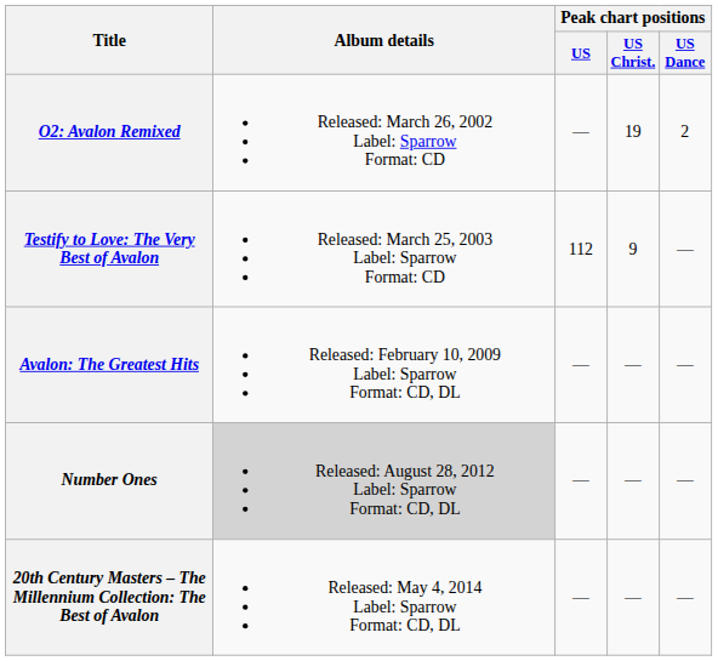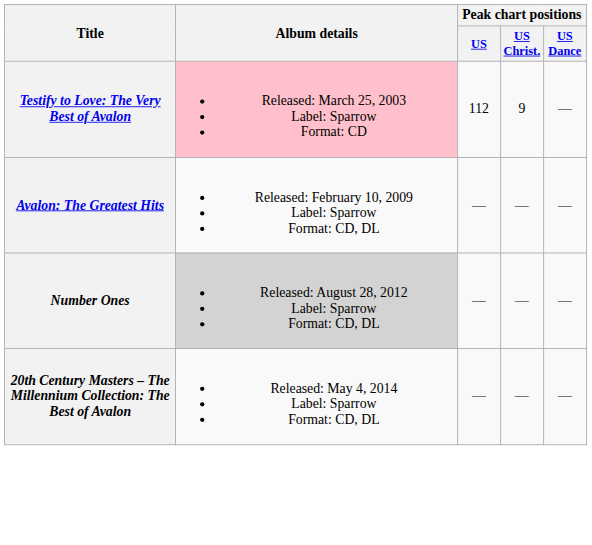 <table class="wikitable plainrowheaders" style="text-align:center;">
 <tr>
 <th scope="col" rowspan="2" style="width:12em;">Title</th>
 <th scope="col" rowspan="2" style="width:20em;">Album details</th>
 <th scope="col" colspan="3">Peak chart positions</th>
 </tr>
 <tr>
 <th scope="col" style="width:3em;font-size:90%;"><a href='#'>US</a><br></th>
 <th scope="col" style="width:3em;font-size:90%;"><a href='#'>US<br>Christ.</a><br></th>
 <th scope="col" style="width:3em;font-size:90%;"><a href='#'>US<br>Dance</a><br></th>
 </tr>
 <tr>
-<th scope="row"><em><a href='#'>O2: Avalon Remixed</a></em></th>
-<td><br><ul><li>Released: March 26, 2002</li><li>Label: <a href='#'>Sparrow</a></li><li>Format: CD</li></ul></td>
-<td>—</td>
-<td>19</td>
-<td>2</td>
-</tr>
-<tr>
 <th scope="row"><em><a href='#'>Testify to Love: The Very Best of Avalon</a></em></th>
-<td><br><ul><li>Released: March 25, 2003</li><li>Label: Sparrow</li><li>Format: CD</li></ul></td>
+<td style="background: pink;"><br><ul><li>Released: March 25, 2003</li><li>Label: Sparrow</li><li>Format: CD</li></ul></td>
 <td>112</td>
 <td>9</td>
 <td>—</td>
 </tr>
 <tr>
 <th scope="row"><em><a href='#'>Avalon: The Greatest Hits</a></em></th>
 <td><br><ul><li>Released: February 10, 2009</li><li>Label: Sparrow</li><li>Format: CD, DL</li></ul></td>
 <td>—</td>
 <td>—</td>
 <td>—</td>
 </tr>
 <tr>
 <th scope="row"><em>Number Ones</em></th>
 <td style="background: lightgrey;"><br><ul><li>Released: August 28, 2012</li><li>Label: Sparrow</li><li>Format: CD, DL</li></ul></td>
 <td>—</td>
 <td>—</td>
 <td>—</td>
 </tr>
 <tr>
 <th scope="row"><em>20th Century Masters – The Millennium Collection: The Best of Avalon</em></th>
 <td><br><ul><li>Released: May 4, 2014</li><li>Label: Sparrow</li><li>Format: CD, DL</li></ul></td>
 <td>—</td>
 <td>—</td>
 <td>—</td>
 </tr>
 </table>
